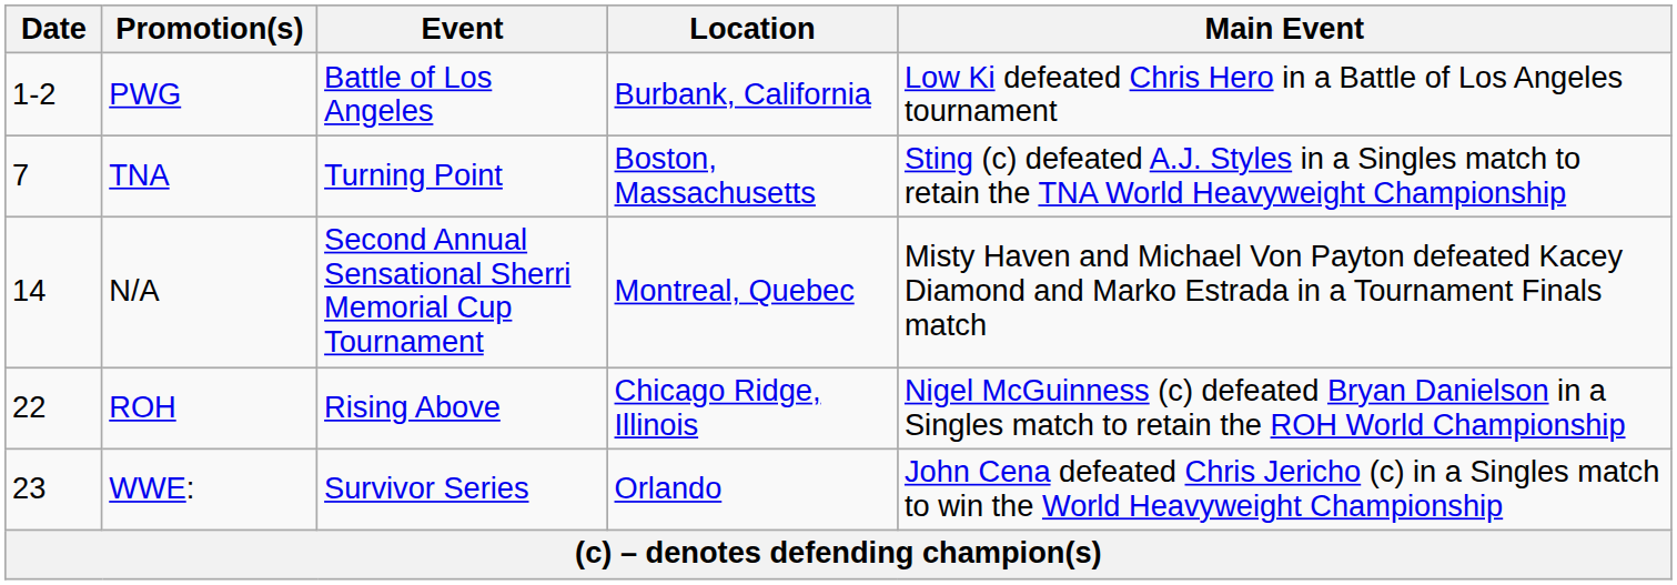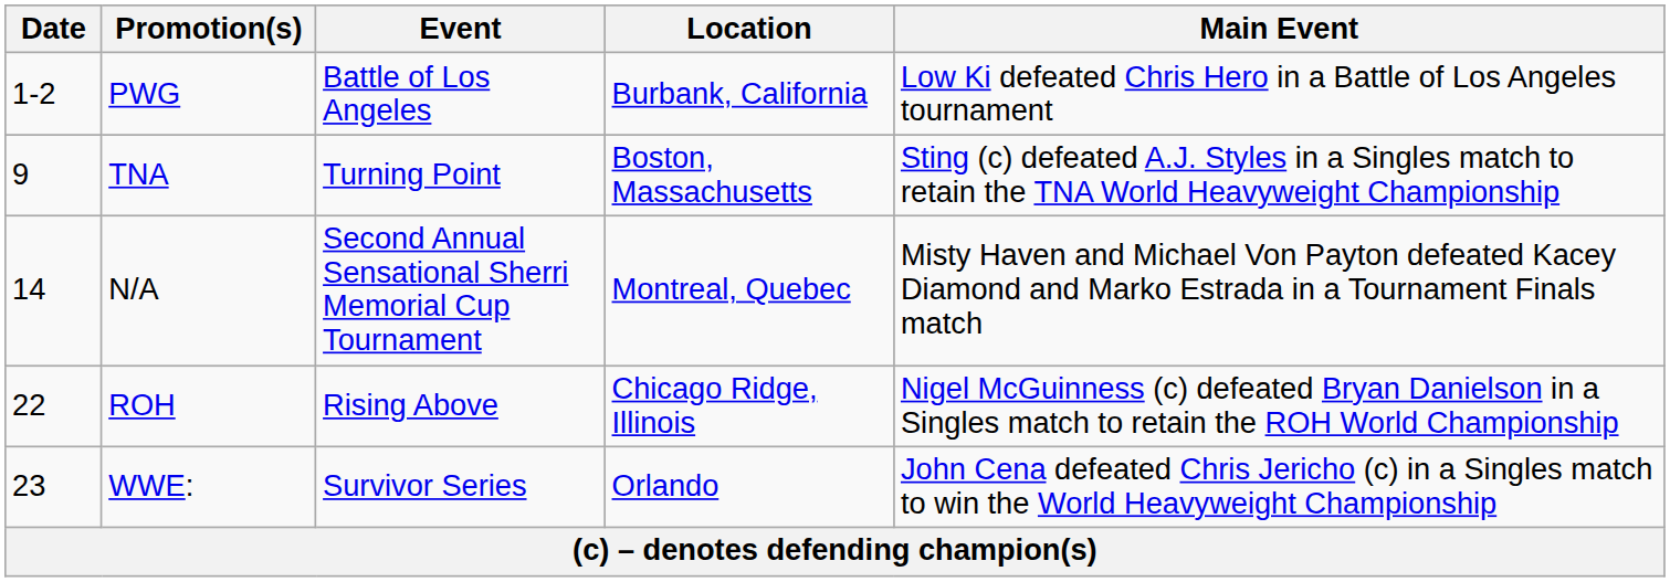 <table class="wikitable" style="width:100%;">
 <tr>
 <th width=5%>Date</th>
 <th width=5%>Promotion(s)</th>
 <th width=15%>Event</th>
 <th width=15%>Location</th>
 <th width=40%>Main Event</th>
 </tr>
 <tr>
 <td>1-2</td>
 <td><a href='#'>PWG</a></td>
 <td><a href='#'>Battle of Los Angeles</a></td>
 <td><a href='#'>Burbank, California</a></td>
 <td><a href='#'>Low Ki</a> defeated <a href='#'>Chris Hero</a> in a Battle of Los Angeles tournament</td>
 </tr>
 <tr>
-<td>7</td>
+<td>9</td>
 <td><a href='#'>TNA</a></td>
 <td><a href='#'>Turning Point</a></td>
 <td><a href='#'>Boston, Massachusetts</a></td>
 <td><a href='#'>Sting</a> (c) defeated <a href='#'>A.J. Styles</a> in a Singles match to retain the <a href='#'>TNA World Heavyweight Championship</a></td>
 </tr>
 <tr>
 <td>14</td>
 <td>N/A</td>
 <td><a href='#'>Second Annual Sensational Sherri Memorial Cup Tournament</a></td>
 <td><a href='#'>Montreal, Quebec</a></td>
 <td>Misty Haven and Michael Von Payton defeated Kacey Diamond and Marko Estrada in a Tournament Finals match</td>
 </tr>
 <tr>
 <td>22</td>
 <td><a href='#'>ROH</a></td>
 <td><a href='#'>Rising Above</a></td>
 <td><a href='#'>Chicago Ridge, Illinois</a></td>
 <td><a href='#'>Nigel McGuinness</a> (c) defeated <a href='#'>Bryan Danielson</a> in a Singles match to retain the <a href='#'>ROH World Championship</a></td>
 </tr>
 <tr>
 <td>23</td>
 <td><a href='#'>WWE</a>:<br></td>
 <td><a href='#'>Survivor Series</a></td>
 <td><a href='#'>Orlando</a></td>
 <td><a href='#'>John Cena</a> defeated <a href='#'>Chris Jericho</a> (c) in a Singles match to win the <a href='#'>World Heavyweight Championship</a></td>
 </tr>
 <tr>
 <th colspan="6">(c) – denotes defending champion(s)</th>
 </tr>
 </table>
